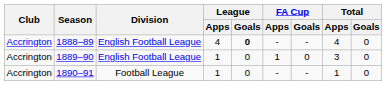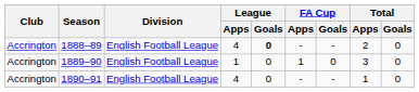 <table class="wikitable" style="text-align:center;">
 <tr>
 <th rowspan="2">Club</th>
 <th rowspan="2">Season</th>
 <th rowspan="2">Division</th>
 <th colspan="2">League</th>
 <th colspan="2"><a href='#'>FA Cup</a></th>
 <th colspan="2">Total</th>
 </tr>
 <tr>
 <th>Apps</th>
 <th>Goals</th>
 <th>Apps</th>
 <th>Goals</th>
 <th>Apps</th>
 <th>Goals</th>
 </tr>
 <tr>
 <td><a href='#'>Accrington</a></td>
 <td><a href='#'>1888–89</a></td>
 <td><a href='#'>English Football League</a></td>
 <td>4</td>
 <td><strong>0</strong></td>
 <td>-</td>
 <td>-</td>
-<td>4</td>
+<td>2</td>
 <td>0</td>
 </tr>
 <tr>
 <td>Accrington</td>
 <td><a href='#'>1889–90</a></td>
 <td><a href='#'>English Football League</a></td>
 <td>1</td>
 <td>0</td>
 <td>1</td>
 <td>0</td>
 <td>3</td>
 <td>0</td>
 </tr>
 <tr>
 <td>Accrington</td>
 <td><a href='#'>1890–91</a></td>
-<td>Football League</td>
-<td>1</td>
+<td><a href='#'>English Football League</a></td>
+<td>4</td>
 <td>0</td>
 <td>-</td>
 <td>-</td>
 <td>1</td>
 <td>0</td>
 </tr>
 </table>
